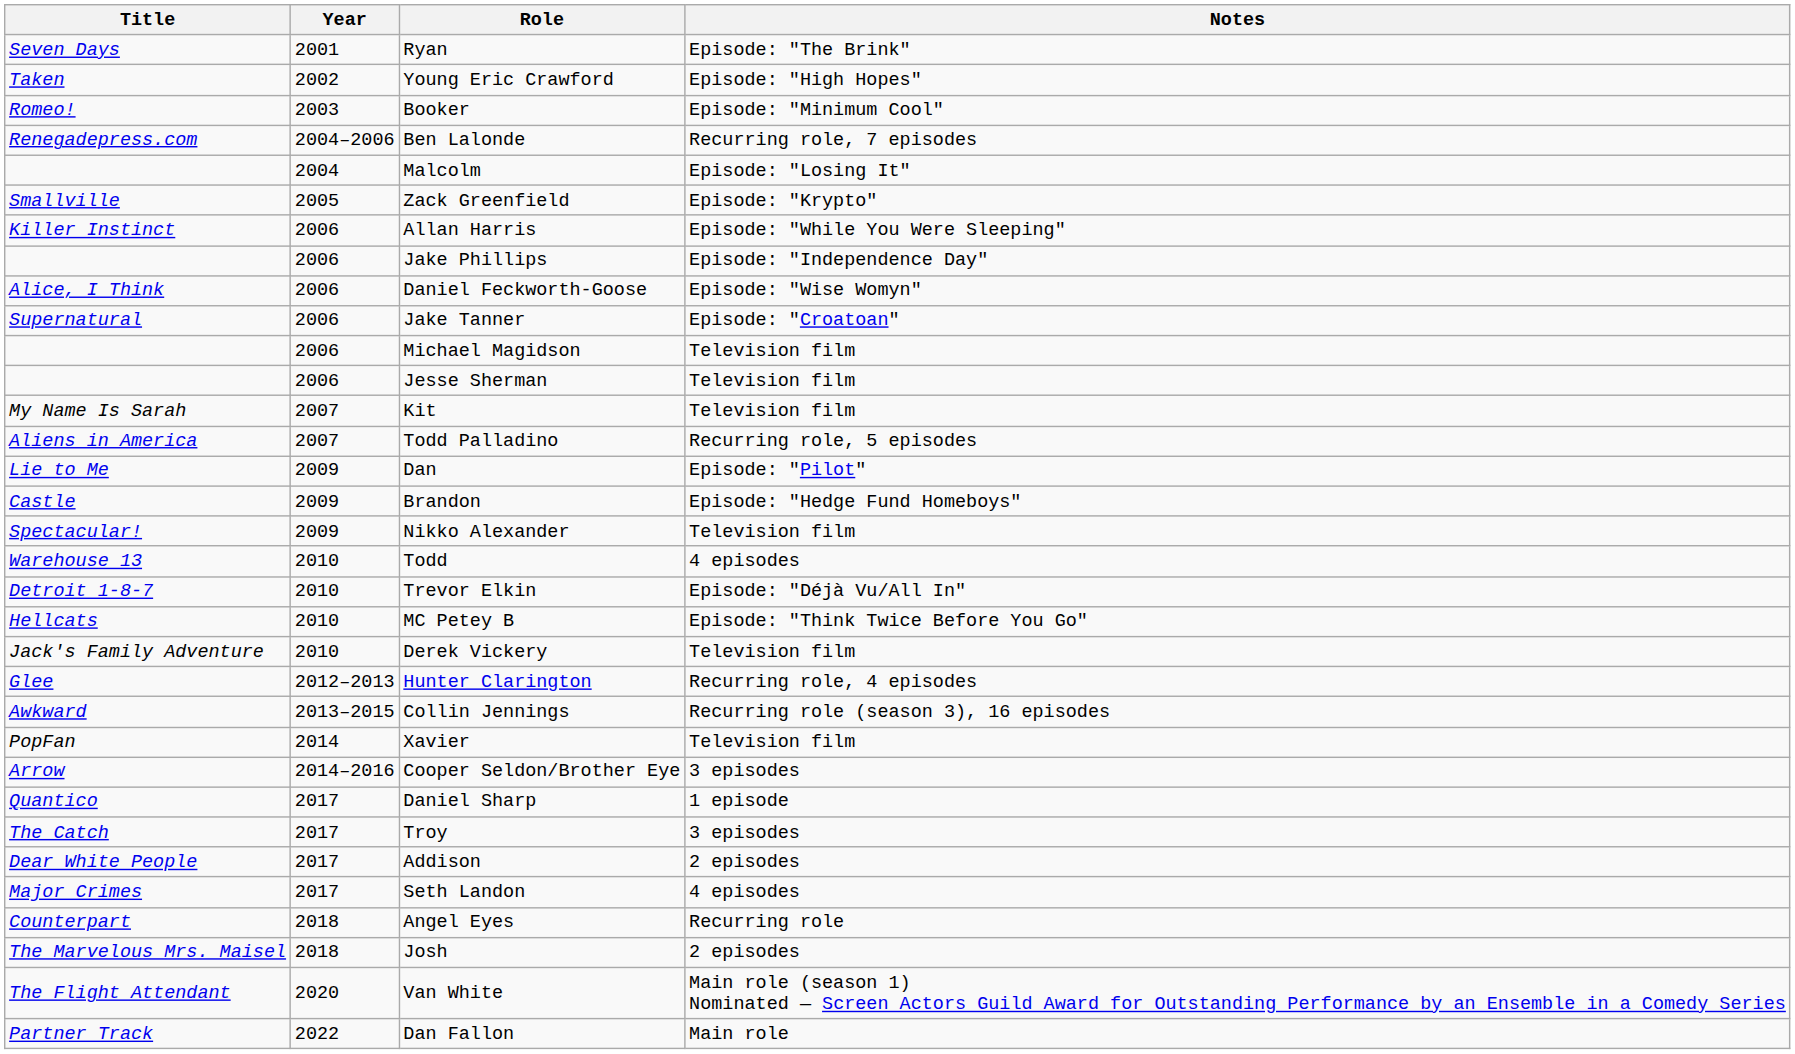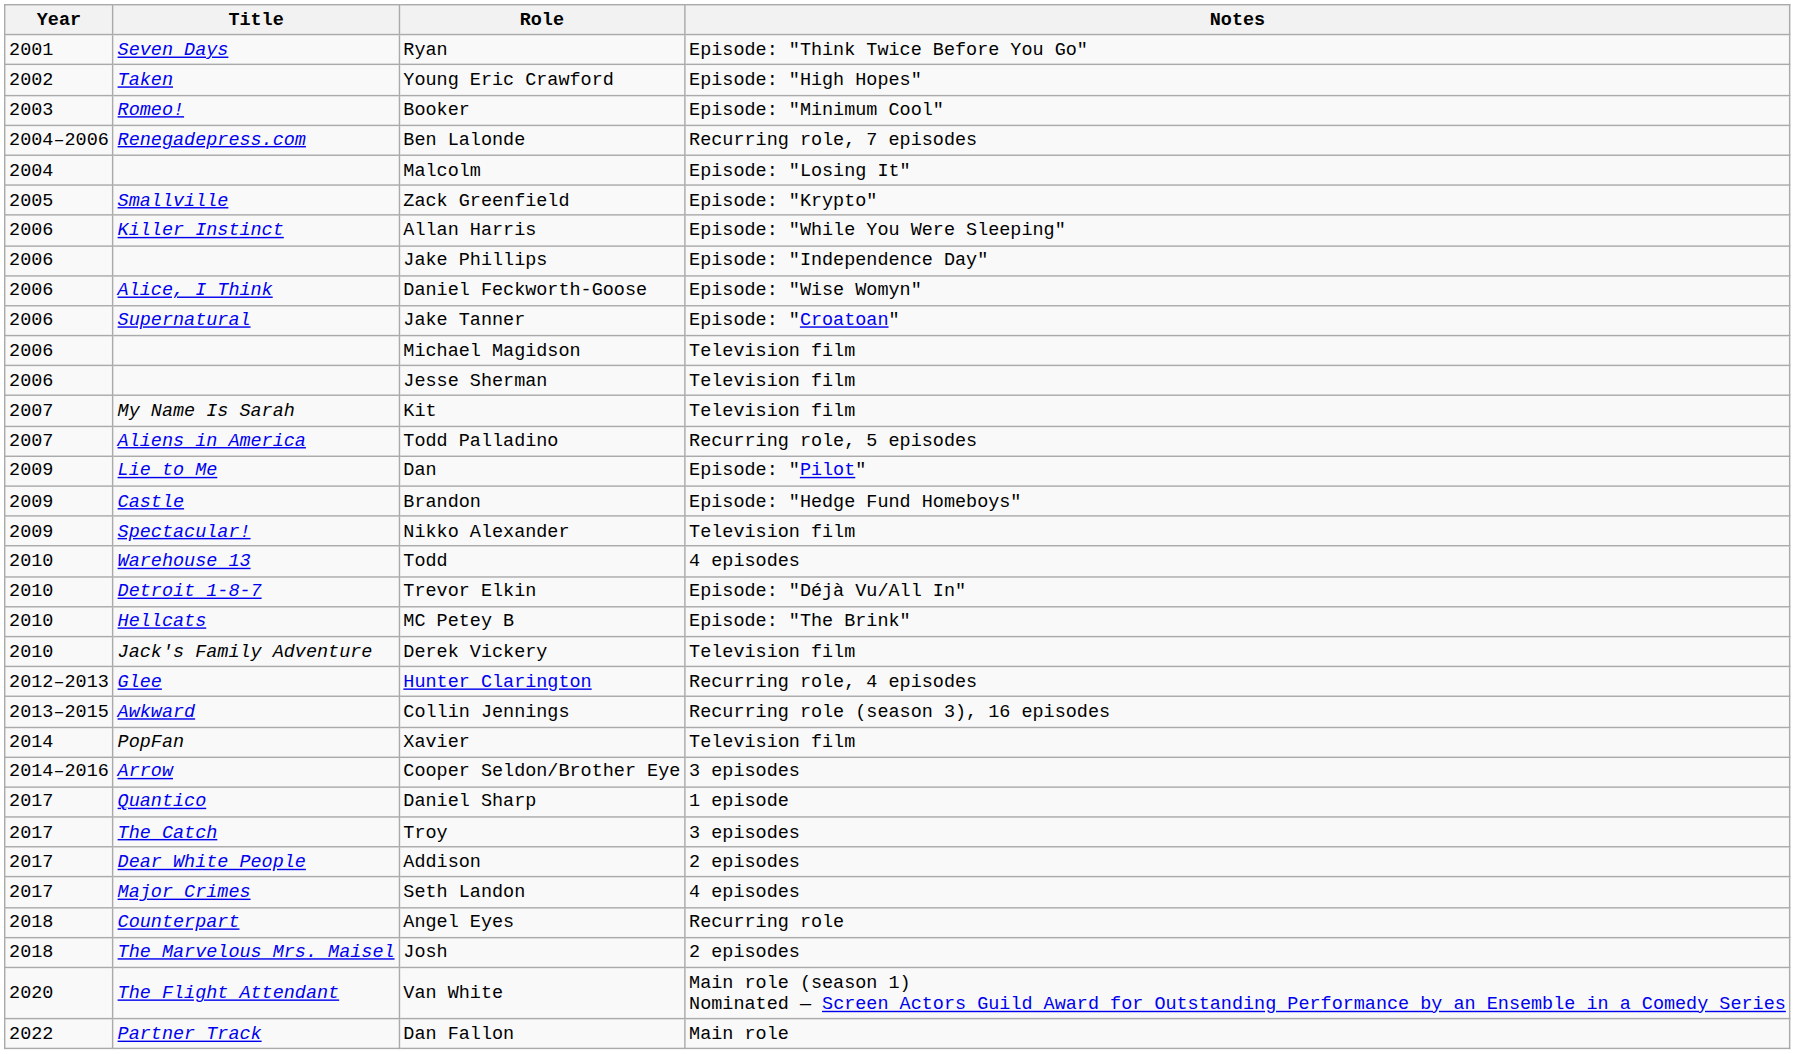 <table class="wikitable sortable">
 <tr>
+<th>Year</th>
 <th>Title</th>
-<th>Year</th>
 <th>Role</th>
 <th class="unsortable">Notes</th>
 </tr>
 <tr>
+<td>2001</td>
 <td><em><a href='#'>Seven Days</a></em></td>
-<td>2001</td>
 <td>Ryan</td>
-<td>Episode: "The Brink"</td>
+<td>Episode: "Think Twice Before You Go"</td>
 </tr>
 <tr>
+<td>2002</td>
 <td><em><a href='#'>Taken</a></em></td>
-<td>2002</td>
 <td>Young Eric Crawford</td>
 <td>Episode: "High Hopes"</td>
 </tr>
 <tr>
+<td>2003</td>
 <td><em><a href='#'>Romeo!</a></em></td>
-<td>2003</td>
 <td>Booker</td>
 <td>Episode: "Minimum Cool"</td>
 </tr>
 <tr>
+<td>2004–2006</td>
 <td><em><a href='#'>Renegadepress.com</a></em></td>
-<td>2004–2006</td>
 <td>Ben Lalonde</td>
 <td>Recurring role, 7 episodes</td>
 </tr>
 <tr>
+<td>2004</td>
 <td><em></em></td>
-<td>2004</td>
 <td>Malcolm</td>
 <td>Episode: "Losing It"</td>
 </tr>
 <tr>
+<td>2005</td>
 <td><em><a href='#'>Smallville</a></em></td>
-<td>2005</td>
 <td>Zack Greenfield</td>
 <td>Episode: "Krypto"</td>
 </tr>
 <tr>
+<td>2006</td>
 <td><em><a href='#'>Killer Instinct</a></em></td>
-<td>2006</td>
 <td>Allan Harris</td>
 <td>Episode: "While You Were Sleeping"</td>
 </tr>
 <tr>
+<td>2006</td>
 <td><em></em></td>
-<td>2006</td>
 <td>Jake Phillips</td>
 <td>Episode: "Independence Day"</td>
 </tr>
 <tr>
+<td>2006</td>
 <td><em><a href='#'>Alice, I Think</a></em></td>
-<td>2006</td>
 <td>Daniel Feckworth-Goose</td>
 <td>Episode: "Wise Womyn"</td>
 </tr>
 <tr>
+<td>2006</td>
 <td><em><a href='#'>Supernatural</a></em></td>
-<td>2006</td>
 <td>Jake Tanner</td>
 <td>Episode: "<a href='#'>Croatoan</a>"</td>
 </tr>
 <tr>
+<td>2006</td>
 <td><em></em></td>
-<td>2006</td>
 <td>Michael Magidson</td>
 <td>Television film</td>
 </tr>
 <tr>
+<td>2006</td>
 <td><em></em></td>
-<td>2006</td>
 <td>Jesse Sherman</td>
 <td>Television film</td>
 </tr>
 <tr>
+<td>2007</td>
 <td><em>My Name Is Sarah</em></td>
-<td>2007</td>
 <td>Kit</td>
 <td>Television film</td>
 </tr>
 <tr>
+<td>2007</td>
 <td><em><a href='#'>Aliens in America</a></em></td>
-<td>2007</td>
 <td>Todd Palladino</td>
 <td>Recurring role, 5 episodes</td>
 </tr>
 <tr>
+<td>2009</td>
 <td><em><a href='#'>Lie to Me</a></em></td>
-<td>2009</td>
 <td>Dan</td>
 <td>Episode: "<a href='#'>Pilot</a>"</td>
 </tr>
 <tr>
+<td>2009</td>
 <td><em><a href='#'>Castle</a></em></td>
-<td>2009</td>
 <td>Brandon</td>
 <td>Episode: "Hedge Fund Homeboys"</td>
 </tr>
 <tr>
+<td>2009</td>
 <td><em><a href='#'>Spectacular!</a></em></td>
-<td>2009</td>
 <td>Nikko Alexander</td>
 <td>Television film</td>
 </tr>
 <tr>
+<td>2010</td>
 <td><em><a href='#'>Warehouse 13</a></em></td>
-<td>2010</td>
 <td>Todd</td>
 <td>4 episodes</td>
 </tr>
 <tr>
+<td>2010</td>
 <td><em><a href='#'>Detroit 1-8-7</a></em></td>
-<td>2010</td>
 <td>Trevor Elkin</td>
 <td>Episode: "Déjà Vu/All In"</td>
 </tr>
 <tr>
+<td>2010</td>
 <td><em><a href='#'>Hellcats</a></em></td>
-<td>2010</td>
 <td>MC Petey B</td>
-<td>Episode: "Think Twice Before You Go"</td>
+<td>Episode: "The Brink"</td>
 </tr>
 <tr>
+<td>2010</td>
 <td><em>Jack's Family Adventure</em></td>
-<td>2010</td>
 <td>Derek Vickery</td>
 <td>Television film</td>
 </tr>
 <tr>
+<td>2012–2013</td>
 <td><em><a href='#'>Glee</a></em></td>
-<td>2012–2013</td>
 <td><a href='#'>Hunter Clarington</a></td>
 <td>Recurring role, 4 episodes</td>
 </tr>
 <tr>
+<td>2013–2015</td>
 <td><em><a href='#'>Awkward</a></em></td>
-<td>2013–2015</td>
 <td>Collin Jennings</td>
 <td>Recurring role (season 3), 16 episodes</td>
 </tr>
 <tr>
+<td>2014</td>
 <td><em>PopFan</em></td>
-<td>2014</td>
 <td>Xavier</td>
 <td>Television film</td>
 </tr>
 <tr>
+<td>2014–2016</td>
 <td><em><a href='#'>Arrow</a></em></td>
-<td>2014–2016</td>
 <td>Cooper Seldon/Brother Eye</td>
 <td>3 episodes</td>
 </tr>
 <tr>
+<td>2017</td>
 <td><em><a href='#'>Quantico</a></em></td>
-<td>2017</td>
 <td>Daniel Sharp</td>
 <td>1 episode</td>
 </tr>
 <tr>
+<td>2017</td>
 <td data-sort-value="Catch, The"><em><a href='#'>The Catch</a></em></td>
-<td>2017</td>
 <td>Troy</td>
 <td>3 episodes</td>
 </tr>
 <tr>
+<td>2017</td>
 <td><a href='#'><em>Dear White People</em></a></td>
-<td>2017</td>
 <td>Addison</td>
 <td>2 episodes</td>
 </tr>
 <tr>
+<td>2017</td>
 <td><em><a href='#'>Major Crimes</a></em></td>
-<td>2017</td>
 <td>Seth Landon</td>
 <td>4 episodes</td>
 </tr>
 <tr>
+<td>2018</td>
 <td><a href='#'><em>Counterpart</em></a></td>
-<td>2018</td>
 <td>Angel Eyes</td>
 <td>Recurring role</td>
 </tr>
 <tr>
+<td>2018</td>
 <td data-sort-value="Marvelous Mrs. Maisel, The"><em><a href='#'>The Marvelous Mrs. Maisel</a></em></td>
-<td>2018</td>
 <td>Josh</td>
 <td>2 episodes</td>
 </tr>
 <tr>
+<td>2020</td>
 <td data-sort-value="Flight Attendant, The"><em><a href='#'>The Flight Attendant</a></em></td>
-<td>2020</td>
 <td>Van White</td>
 <td>Main role (season 1)<br>Nominated — <a href='#'>Screen Actors Guild Award for Outstanding Performance by an Ensemble in a Comedy Series</a></td>
 </tr>
 <tr>
+<td>2022</td>
 <td><em><a href='#'>Partner Track</a></em></td>
-<td>2022</td>
 <td>Dan Fallon</td>
 <td>Main role</td>
 </tr>
 </table>
